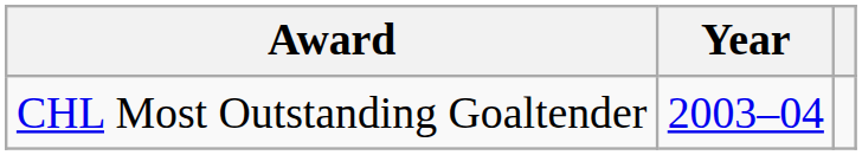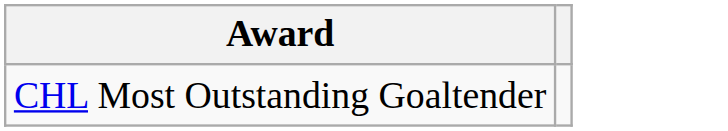 <table class="wikitable">
 <tr>
 <th>Award</th>
-<th>Year</th>
 <th></th>
 </tr>
 <tr>
 <td><a href='#'>CHL</a> Most Outstanding Goaltender</td>
-<td><a href='#'>2003–04</a></td>
 <td></td>
 </tr>
 </table>
